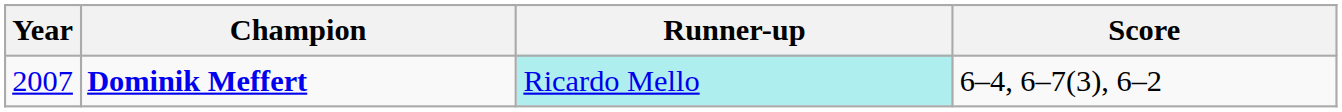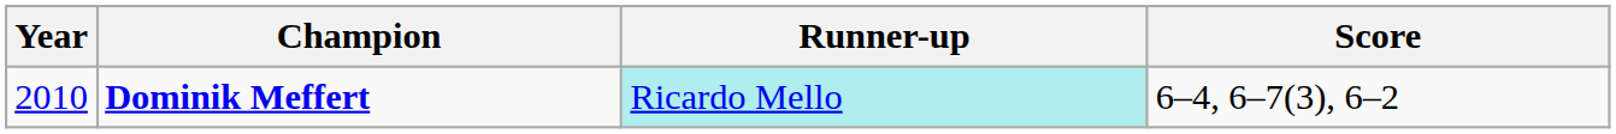 <table class="wikitable" style="font-size:90%">
 <tr>
 <th>Year</th>
 <th width="200">Champion</th>
 <th width="200">Runner-up</th>
 <th width="175">Score</th>
 </tr>
 <tr>
-<td><a href='#'>2007</a></td>
+<td><a href='#'>2010</a></td>
 <td> <strong><a href='#'>Dominik Meffert</a></strong></td>
 <td style="background: paleturquoise;"> <a href='#'>Ricardo Mello</a></td>
 <td>6–4, 6–7(3), 6–2</td>
 </tr>
 </table>
